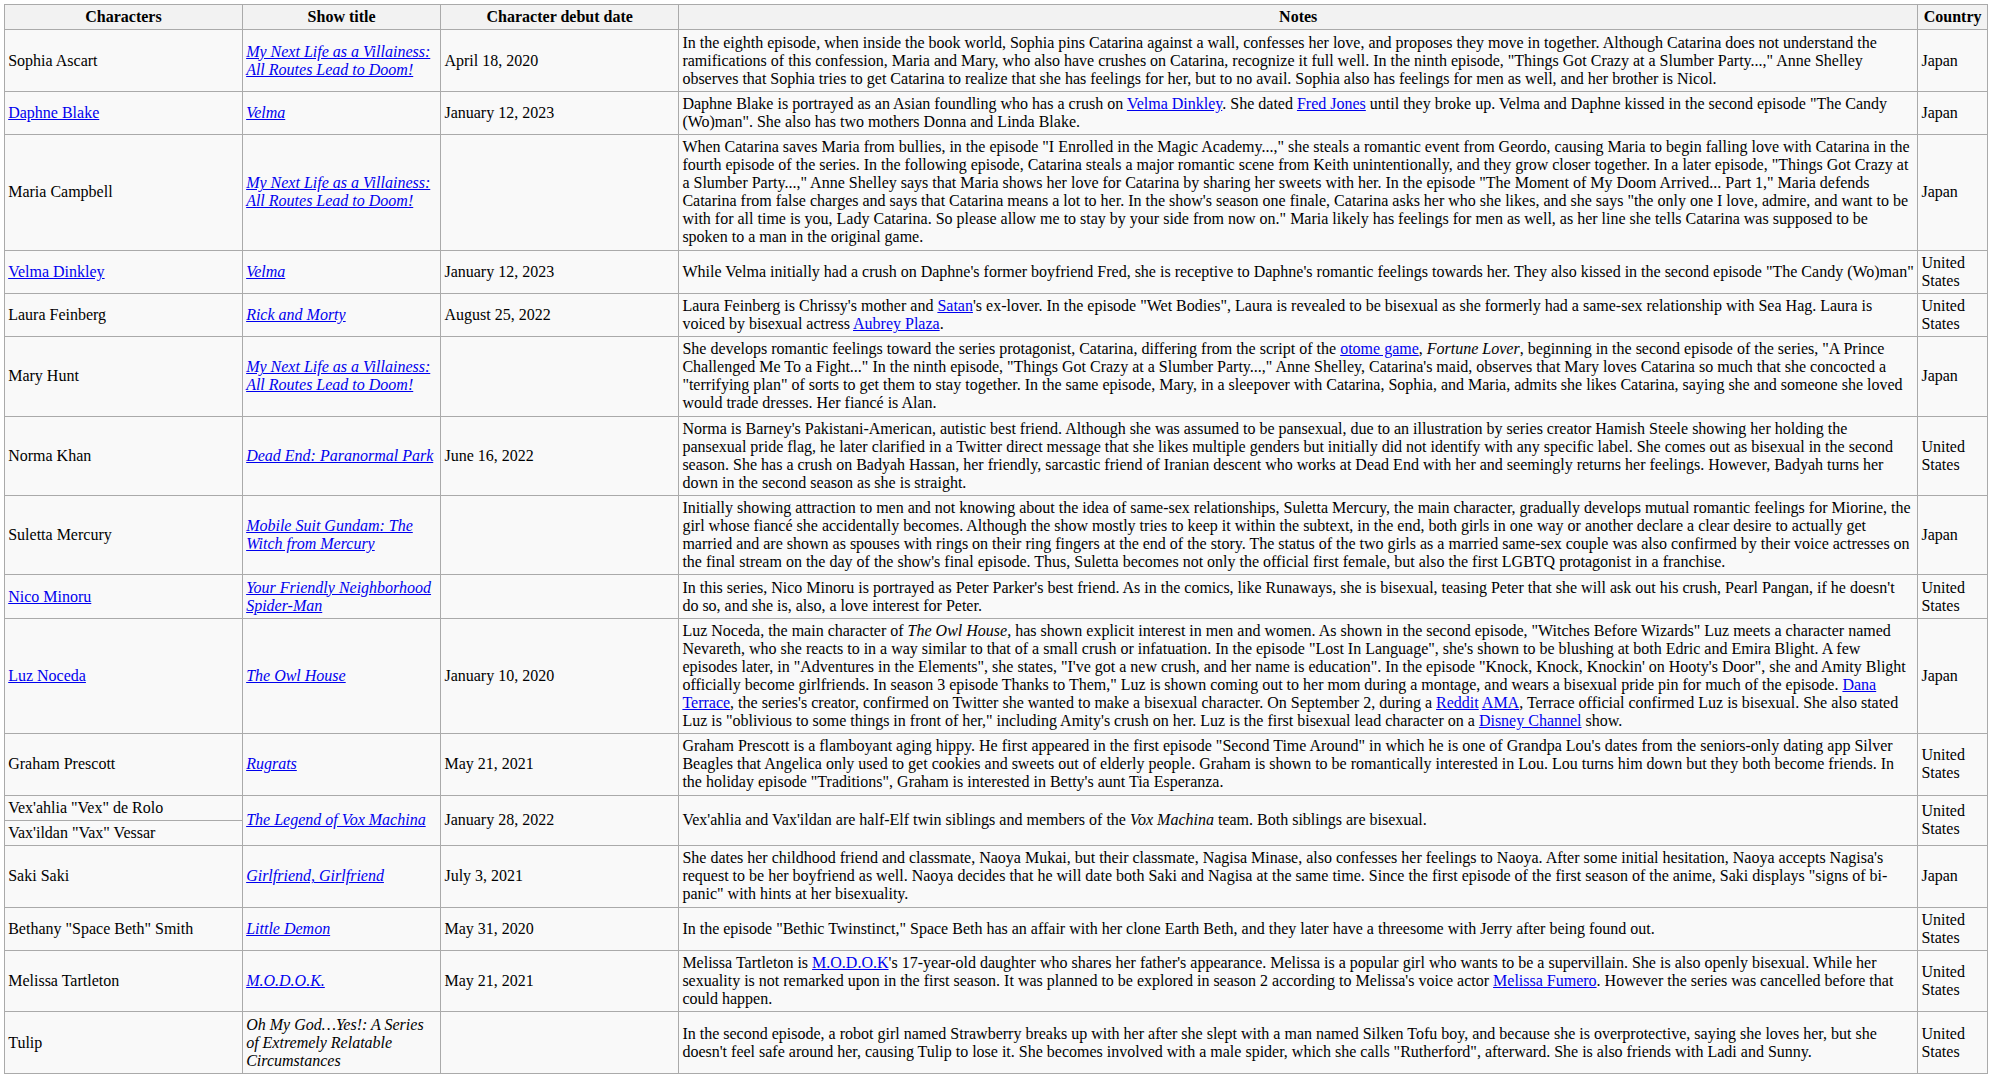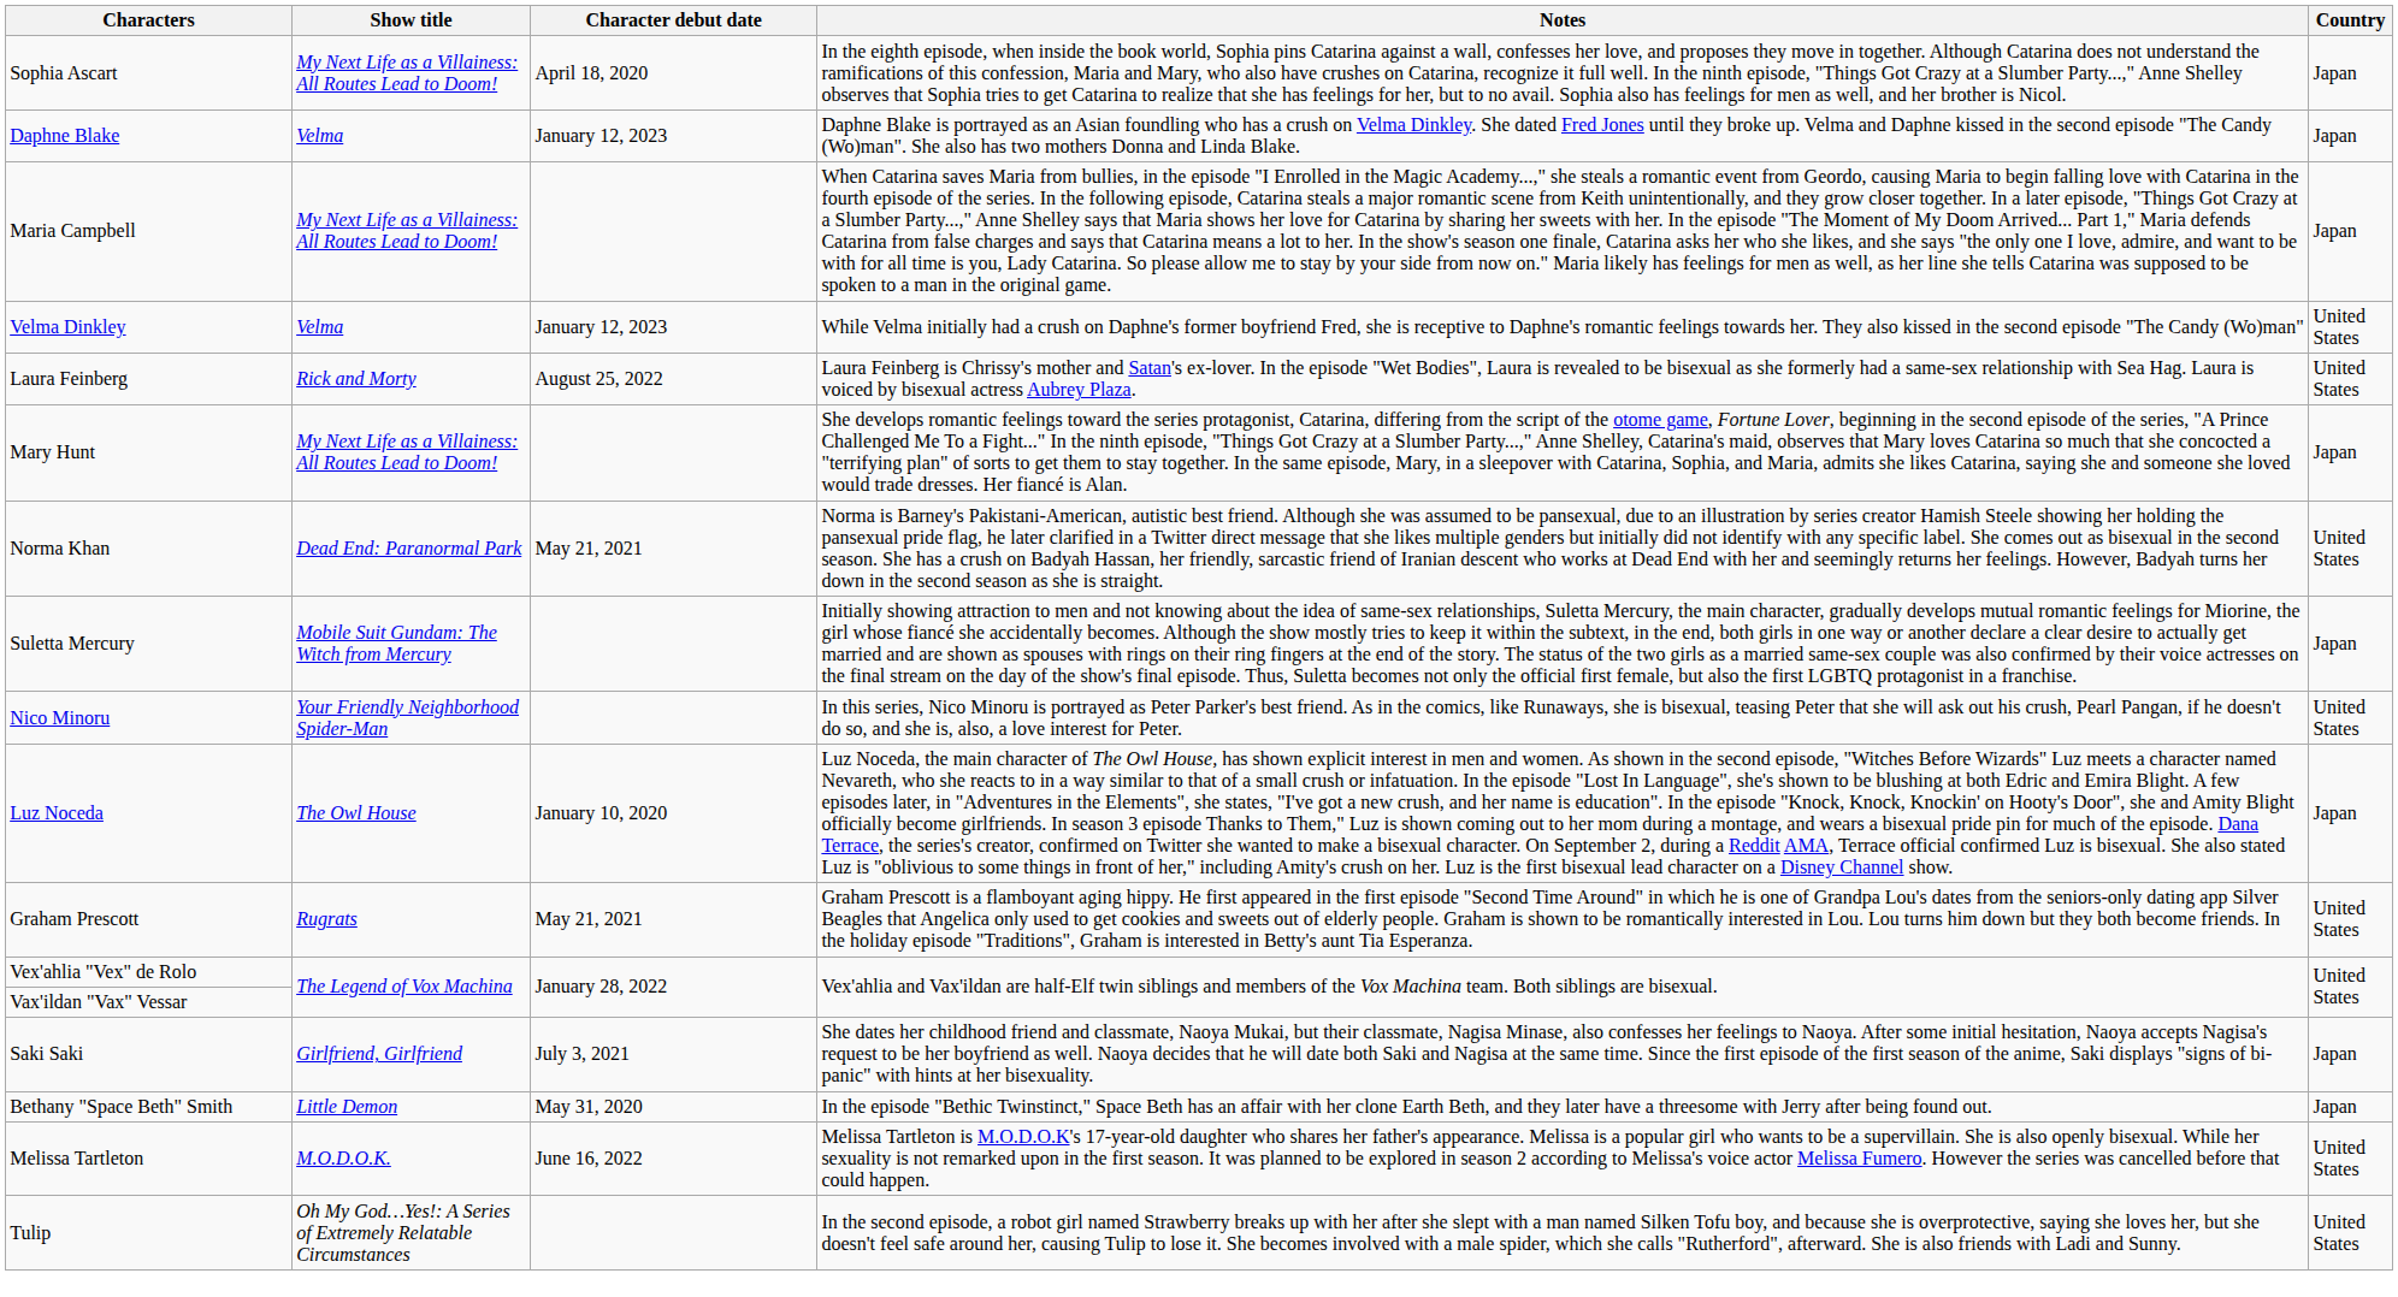 <table class="wikitable sortable collapsible" style="width: 100%">
 <tr>
 <th scope="col" style="width:12%;">Characters</th>
 <th scope="col" style="width:10%;">Show title</th>
 <th scope="col" style="width:12%;">Character debut date</th>
 <th>Notes</th>
 <th>Country</th>
 </tr>
 <tr>
 <td>Sophia Ascart</td>
 <td><em><a href='#'>My Next Life as a Villainess: All Routes Lead to Doom!</a></em></td>
 <td>April 18, 2020</td>
 <td>In the eighth episode, when inside the book world, Sophia pins Catarina against a wall, confesses her love, and proposes they move in together. Although Catarina does not understand the ramifications of this confession, Maria and Mary, who also have crushes on Catarina, recognize it full well. In the ninth episode, "Things Got Crazy at a Slumber Party...," Anne Shelley observes that Sophia tries to get Catarina to realize that she has feelings for her, but to no avail. Sophia also has feelings for men as well, and her brother is Nicol.</td>
 <td>Japan</td>
 </tr>
 <tr>
 <td><a href='#'>Daphne Blake</a></td>
 <td><em><a href='#'>Velma</a></em></td>
 <td>January 12, 2023</td>
 <td>Daphne Blake is portrayed as an Asian foundling who has a crush on <a href='#'>Velma Dinkley</a>. She dated <a href='#'>Fred Jones</a> until they broke up. Velma and Daphne kissed in the second episode "The Candy (Wo)man". She also has two mothers Donna and Linda Blake.</td>
 <td>Japan</td>
 </tr>
 <tr>
 <td>Maria Campbell</td>
 <td><em><a href='#'>My Next Life as a Villainess: All Routes Lead to Doom!</a></em></td>
 <td></td>
 <td>When Catarina saves Maria from bullies, in the episode "I Enrolled in the Magic Academy...," she steals a romantic event from Geordo, causing Maria to begin falling love with Catarina in the fourth episode of the series. In the following episode, Catarina steals a major romantic scene from Keith unintentionally, and they grow closer together. In a later episode, "Things Got Crazy at a Slumber Party...," Anne Shelley says that Maria shows her love for Catarina by sharing her sweets with her. In the episode "The Moment of My Doom Arrived... Part 1," Maria defends Catarina from false charges and says that Catarina means a lot to her. In the show's season one finale, Catarina asks her who she likes, and she says "the only one I love, admire, and want to be with for all time is you, Lady Catarina. So please allow me to stay by your side from now on." Maria likely has feelings for men as well, as her line she tells Catarina was supposed to be spoken to a man in the original game.</td>
 <td>Japan</td>
 </tr>
 <tr>
 <td><a href='#'>Velma Dinkley</a></td>
 <td><em><a href='#'>Velma</a></em></td>
 <td>January 12, 2023</td>
 <td>While Velma initially had a crush on Daphne's former boyfriend Fred, she is receptive to Daphne's romantic feelings towards her. They also kissed in the second episode "The Candy (Wo)man"</td>
 <td>United States</td>
 </tr>
 <tr>
 <td>Laura Feinberg</td>
 <td><em><a href='#'>Rick and Morty</a></em></td>
 <td>August 25, 2022</td>
 <td>Laura Feinberg is Chrissy's mother and <a href='#'>Satan</a>'s ex-lover. In the episode "Wet Bodies", Laura is revealed to be bisexual as she formerly had a same-sex relationship with Sea Hag. Laura is voiced by bisexual actress <a href='#'>Aubrey Plaza</a>.</td>
 <td>United States</td>
 </tr>
 <tr>
 <td>Mary Hunt</td>
 <td><em><a href='#'>My Next Life as a Villainess: All Routes Lead to Doom!</a></em></td>
 <td></td>
 <td>She develops romantic feelings toward the series protagonist, Catarina, differing from the script of the <a href='#'>otome game</a>, <em>Fortune Lover</em>, beginning in the second episode of the series, "A Prince Challenged Me To a Fight..." In the ninth episode, "Things Got Crazy at a Slumber Party...," Anne Shelley, Catarina's maid, observes that Mary loves Catarina so much that she concocted a "terrifying plan" of sorts to get them to stay together. In the same episode, Mary, in a sleepover with Catarina, Sophia, and Maria, admits she likes Catarina, saying she and someone she loved would trade dresses. Her fiancé is Alan.</td>
 <td>Japan</td>
 </tr>
 <tr>
 <td>Norma Khan</td>
 <td><em><a href='#'>Dead End: Paranormal Park</a></em></td>
-<td>June 16, 2022</td>
+<td>May 21, 2021</td>
 <td>Norma is Barney's Pakistani-American, autistic best friend. Although she was assumed to be pansexual, due to an illustration by series creator Hamish Steele showing her holding the pansexual pride flag, he later clarified in a Twitter direct message that she likes multiple genders but initially did not identify with any specific label. She comes out as bisexual in the second season. She has a crush on Badyah Hassan, her friendly, sarcastic friend of Iranian descent who works at Dead End with her and seemingly returns her feelings. However, Badyah turns her down in the second season as she is straight.</td>
 <td>United States</td>
 </tr>
 <tr>
 <td>Suletta Mercury</td>
 <td><em><a href='#'>Mobile Suit Gundam: The Witch from Mercury</a></em></td>
 <td></td>
 <td>Initially showing attraction to men and not knowing about the idea of same-sex relationships, Suletta Mercury, the main character, gradually develops mutual romantic feelings for Miorine, the girl whose fiancé she accidentally becomes. Although the show mostly tries to keep it within the subtext, in the end, both girls in one way or another declare a clear desire to actually get married and are shown as spouses with rings on their ring fingers at the end of the story. The status of the two girls as a married same-sex couple was also confirmed by their voice actresses on the final stream on the day of the show's final episode. Thus, Suletta becomes not only the official first female, but also the first LGBTQ protagonist in a franchise.</td>
 <td>Japan</td>
 </tr>
 <tr>
 <td><a href='#'>Nico Minoru</a></td>
 <td><em><a href='#'>Your Friendly Neighborhood Spider-Man</a></em></td>
 <td></td>
 <td>In this series, Nico Minoru is portrayed as Peter Parker's best friend. As in the comics, like Runaways, she is bisexual, teasing Peter that she will ask out his crush, Pearl Pangan, if he doesn't do so, and she is, also, a love interest for Peter.</td>
 <td>United States</td>
 </tr>
 <tr>
 <td><a href='#'>Luz Noceda</a></td>
 <td><em><a href='#'>The Owl House</a></em></td>
 <td>January 10, 2020</td>
 <td>Luz Noceda, the main character of <em>The Owl House,</em> has shown explicit interest in men and women. As shown in the second episode, "Witches Before Wizards" Luz meets a character named Nevareth, who she reacts to in a way similar to that of a small crush or infatuation. In the episode "Lost In Language", she's shown to be blushing at both Edric and Emira Blight. A few episodes later, in "Adventures in the Elements", she states, "I've got a new crush, and her name is education". In the episode "Knock, Knock, Knockin' on Hooty's Door", she and Amity Blight officially become girlfriends. In season 3 episode Thanks to Them," Luz is shown coming out to her mom during a montage, and wears a bisexual pride pin for much of the episode. <a href='#'>Dana Terrace</a>, the series's creator, confirmed on Twitter she wanted to make a bisexual character. On September 2, during a <a href='#'>Reddit</a> <a href='#'>AMA</a>, Terrace official confirmed Luz is bisexual. She also stated Luz is "oblivious to some things in front of her," including Amity's crush on her. Luz is the first bisexual lead character on a <a href='#'>Disney Channel</a> show.</td>
 <td>Japan</td>
 </tr>
 <tr>
 <td>Graham Prescott</td>
 <td><em><a href='#'>Rugrats</a></em></td>
 <td>May 21, 2021</td>
 <td>Graham Prescott is a flamboyant aging hippy. He first appeared in the first episode "Second Time Around" in which he is one of Grandpa Lou's dates from the seniors-only dating app Silver Beagles that Angelica only used to get cookies and sweets out of elderly people. Graham is shown to be romantically interested in Lou. Lou turns him down but they both become friends. In the holiday episode "Traditions", Graham is interested in Betty's aunt Tia Esperanza.</td>
 <td>United States</td>
 </tr>
 <tr>
 <td>Vex'ahlia "Vex" de Rolo</td>
 <td rowspan="2"><em><a href='#'>The Legend of Vox Machina</a></em></td>
 <td rowspan="2">January 28, 2022</td>
 <td rowspan="2">Vex'ahlia and Vax'ildan are half-Elf twin siblings and members of the <em>Vox Machina</em> team. Both siblings are bisexual.</td>
 <td rowspan="2">United States</td>
 </tr>
 <tr>
 <td>Vax'ildan "Vax" Vessar</td>
 </tr>
 <tr>
 <td>Saki Saki</td>
 <td><em><a href='#'>Girlfriend, Girlfriend</a></em></td>
 <td>July 3, 2021</td>
 <td>She dates her childhood friend and classmate, Naoya Mukai, but their classmate, Nagisa Minase, also confesses her feelings to Naoya. After some initial hesitation, Naoya accepts Nagisa's request to be her boyfriend as well. Naoya decides that he will date both Saki and Nagisa at the same time. Since the first episode of the first season of the anime, Saki displays "signs of bi-panic" with hints at her bisexuality.</td>
 <td>Japan</td>
 </tr>
 <tr>
 <td>Bethany "Space Beth" Smith</td>
 <td><em><a href='#'>Little Demon</a></em></td>
 <td>May 31, 2020</td>
 <td>In the episode "Bethic Twinstinct," Space Beth has an affair with her clone Earth Beth, and they later have a threesome with Jerry after being found out.</td>
-<td>United States</td>
+<td>Japan</td>
 </tr>
 <tr>
 <td>Melissa Tartleton</td>
 <td><em><a href='#'>M.O.D.O.K.</a></em></td>
-<td>May 21, 2021</td>
+<td>June 16, 2022</td>
 <td>Melissa Tartleton is <a href='#'>M.O.D.O.K</a>'s 17-year-old daughter who shares her father's appearance. Melissa is a popular girl who wants to be a supervillain. She is also openly bisexual. While her sexuality is not remarked upon in the first season. It was planned to be explored in season 2 according to Melissa's voice actor <a href='#'>Melissa Fumero</a>. However the series was cancelled before that could happen.</td>
 <td>United States</td>
 </tr>
 <tr>
 <td>Tulip</td>
 <td><em>Oh My God…Yes!: A Series of Extremely Relatable Circumstances</em></td>
 <td></td>
 <td>In the second episode, a robot girl named Strawberry breaks up with her after she slept with a man named Silken Tofu boy, and because she is overprotective, saying she loves her, but she doesn't feel safe around her, causing Tulip to lose it. She becomes involved with a male spider, which she calls "Rutherford", afterward. She is also friends with Ladi and Sunny.</td>
 <td>United States</td>
 </tr>
 </table>
